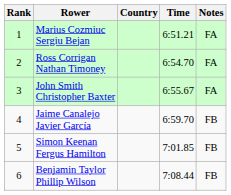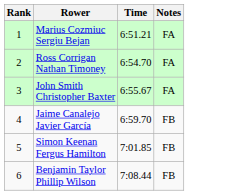 <table class="wikitable" style="text-align:center">
 <tr>
 <th>Rank</th>
 <th>Rower</th>
-<th>Country</th>
 <th>Time</th>
 <th>Notes</th>
 </tr>
 <tr bgcolor=ccffcc>
 <td>1</td>
 <td align="left"><a href='#'>Marius Cozmiuc</a><br><a href='#'>Sergiu Bejan</a></td>
-<td align="left"></td>
 <td>6:51.21</td>
 <td>FA</td>
 </tr>
 <tr bgcolor=ccffcc>
 <td>2</td>
 <td align="left"><a href='#'>Ross Corrigan</a><br><a href='#'>Nathan Timoney</a></td>
-<td align="left"></td>
 <td>6:54.70</td>
 <td>FA</td>
 </tr>
 <tr bgcolor=ccffcc>
 <td>3</td>
 <td align="left"><a href='#'>John Smith</a><br><a href='#'>Christopher Baxter</a></td>
-<td align="left"></td>
 <td>6:55.67</td>
 <td>FA</td>
 </tr>
 <tr>
 <td>4</td>
 <td align="left"><a href='#'>Jaime Canalejo</a><br><a href='#'>Javier García</a></td>
-<td align="left"></td>
 <td>6:59.70</td>
 <td>FB</td>
 </tr>
 <tr>
 <td>5</td>
 <td align="left"><a href='#'>Simon Keenan</a><br><a href='#'>Fergus Hamilton</a></td>
-<td align="left"></td>
 <td>7:01.85</td>
 <td>FB</td>
 </tr>
 <tr>
 <td>6</td>
 <td align="left"><a href='#'>Benjamin Taylor</a><br><a href='#'>Phillip Wilson</a></td>
-<td align="left"></td>
 <td>7:08.44</td>
 <td>FB</td>
 </tr>
 </table>
